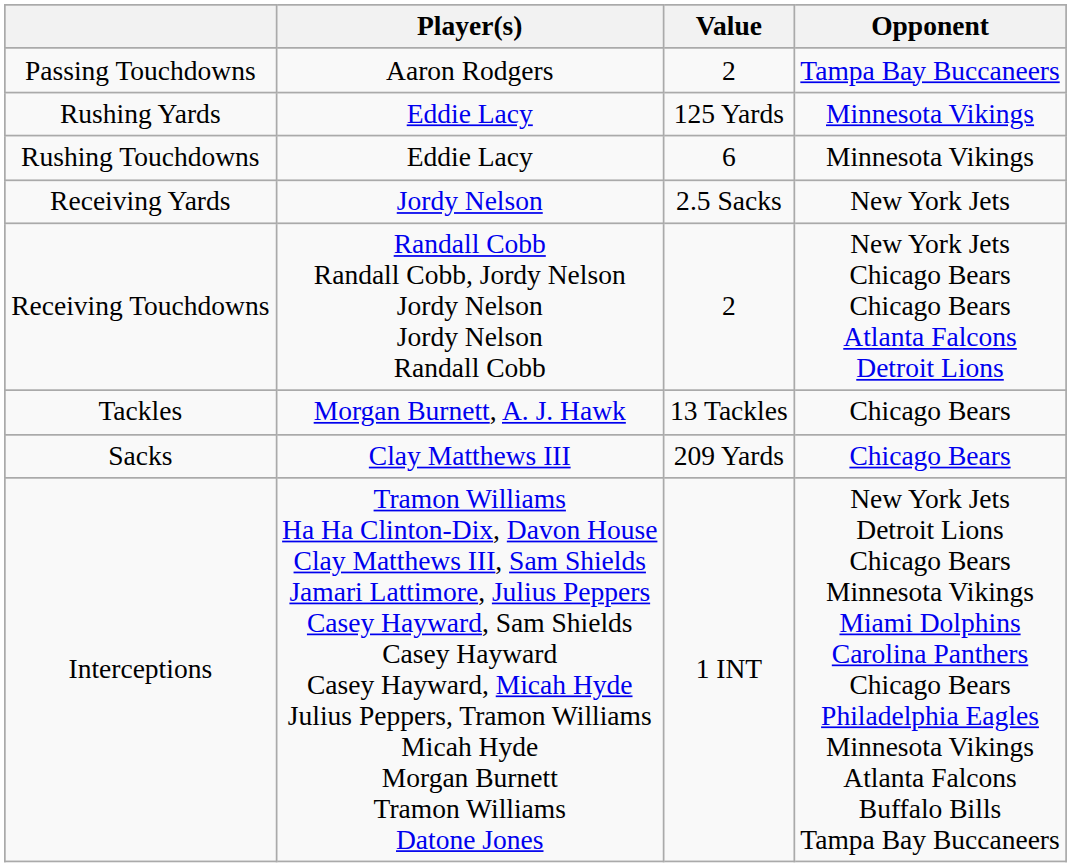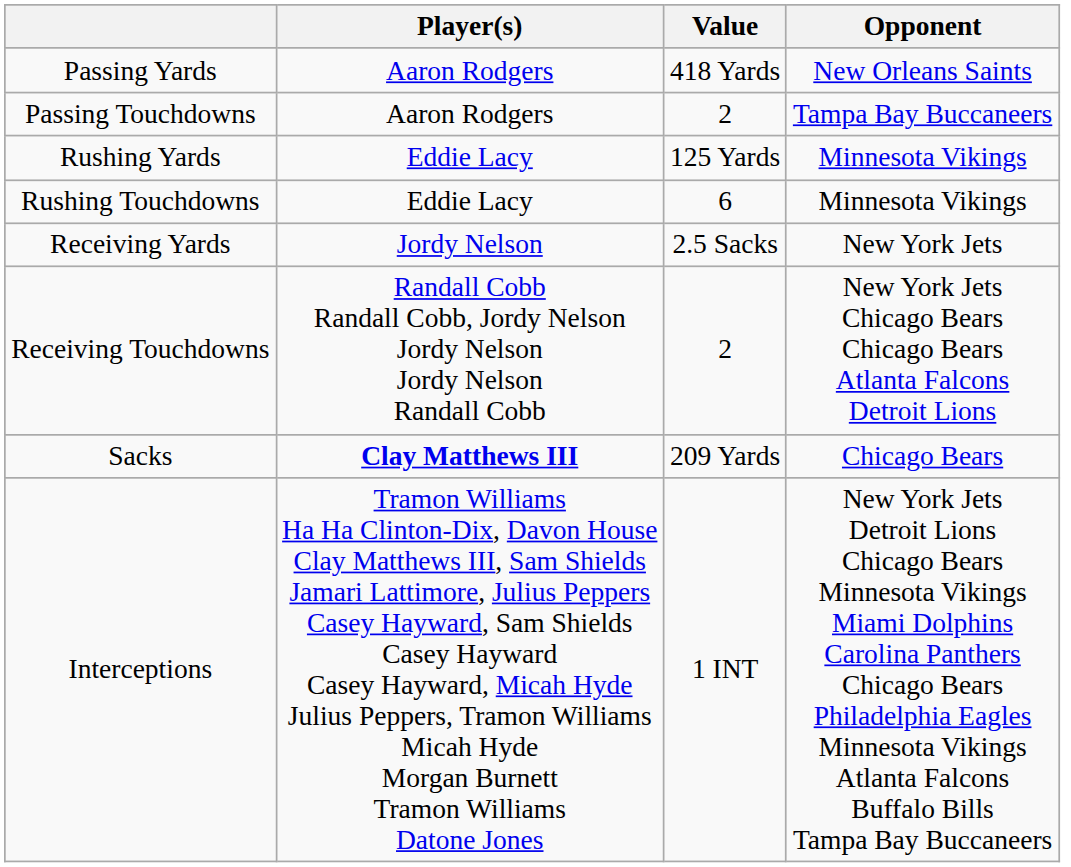 <table class="wikitable">
 <tr>
 <th></th>
 <th>Player(s)</th>
 <th>Value</th>
 <th>Opponent</th>
+</tr>
+<tr style="background:#fdo; text-align:center;">
+<td>Passing Yards</td>
+<td><a href='#'>Aaron Rodgers</a></td>
+<td>418 Yards</td>
+<td><a href='#'>New Orleans Saints</a></td>
 </tr>
 <tr style="background:#fdo; text-align:center;">
 <td>Passing Touchdowns</td>
 <td>Aaron Rodgers</td>
 <td>2</td>
 <td><a href='#'>Tampa Bay Buccaneers</a></td>
 </tr>
 <tr style="background:#fdo; text-align:center;">
 <td>Rushing Yards</td>
 <td><a href='#'>Eddie Lacy</a></td>
 <td>125 Yards</td>
 <td><a href='#'>Minnesota Vikings</a></td>
 </tr>
 <tr style="background:#fdo; text-align:center;">
 <td>Rushing Touchdowns</td>
 <td>Eddie Lacy</td>
 <td>6</td>
 <td>Minnesota Vikings</td>
 </tr>
 <tr style="background:#fdo; text-align:center;">
 <td>Receiving Yards</td>
 <td><a href='#'>Jordy Nelson</a></td>
 <td>2.5 Sacks</td>
 <td>New York Jets</td>
 </tr>
 <tr style="background:#fdo; text-align:center;">
 <td>Receiving Touchdowns</td>
 <td><a href='#'>Randall Cobb</a><br>Randall Cobb, Jordy Nelson<br>Jordy Nelson<br>Jordy Nelson<br>Randall Cobb</td>
 <td>2</td>
 <td>New York Jets<br>Chicago Bears<br>Chicago Bears<br><a href='#'>Atlanta Falcons</a><br><a href='#'>Detroit Lions</a></td>
 </tr>
 <tr style="background:#fdo; text-align:center;">
-<td>Tackles</td>
-<td><a href='#'>Morgan Burnett</a>, <a href='#'>A. J. Hawk</a></td>
-<td>13 Tackles</td>
-<td>Chicago Bears</td>
-</tr>
-<tr style="background:#fdo; text-align:center;">
 <td>Sacks</td>
-<td><a href='#'>Clay Matthews III</a></td>
+<td><strong><a href='#'>Clay Matthews III</a></strong></td>
 <td>209 Yards</td>
 <td><a href='#'>Chicago Bears</a></td>
 </tr>
 <tr style="background:#fdo; text-align:center;">
 <td>Interceptions</td>
 <td><a href='#'>Tramon Williams</a><br><a href='#'>Ha Ha Clinton-Dix</a>, <a href='#'>Davon House</a><br><a href='#'>Clay Matthews III</a>, <a href='#'>Sam Shields</a><br><a href='#'>Jamari Lattimore</a>, <a href='#'>Julius Peppers</a><br><a href='#'>Casey Hayward</a>, Sam Shields<br>Casey Hayward<br>Casey Hayward, <a href='#'>Micah Hyde</a><br>Julius Peppers, Tramon Williams<br>Micah Hyde<br>Morgan Burnett<br>Tramon Williams<br><a href='#'>Datone Jones</a></td>
 <td>1 INT</td>
 <td>New York Jets<br>Detroit Lions<br>Chicago Bears<br>Minnesota Vikings<br><a href='#'>Miami Dolphins</a><br><a href='#'>Carolina Panthers</a><br>Chicago Bears<br><a href='#'>Philadelphia Eagles</a><br>Minnesota Vikings<br>Atlanta Falcons<br>Buffalo Bills<br>Tampa Bay Buccaneers</td>
 </tr>
 </table>
